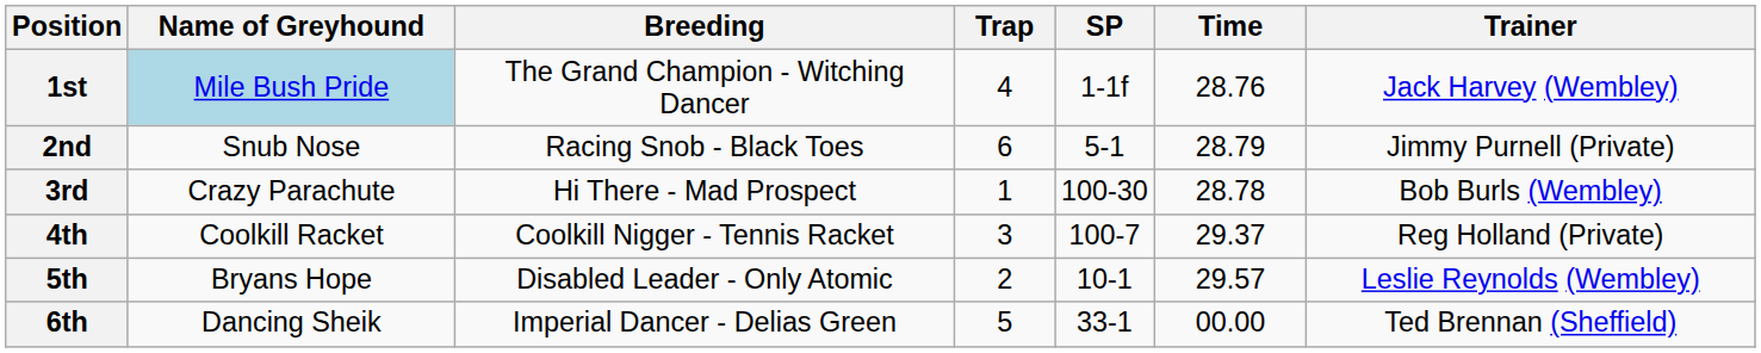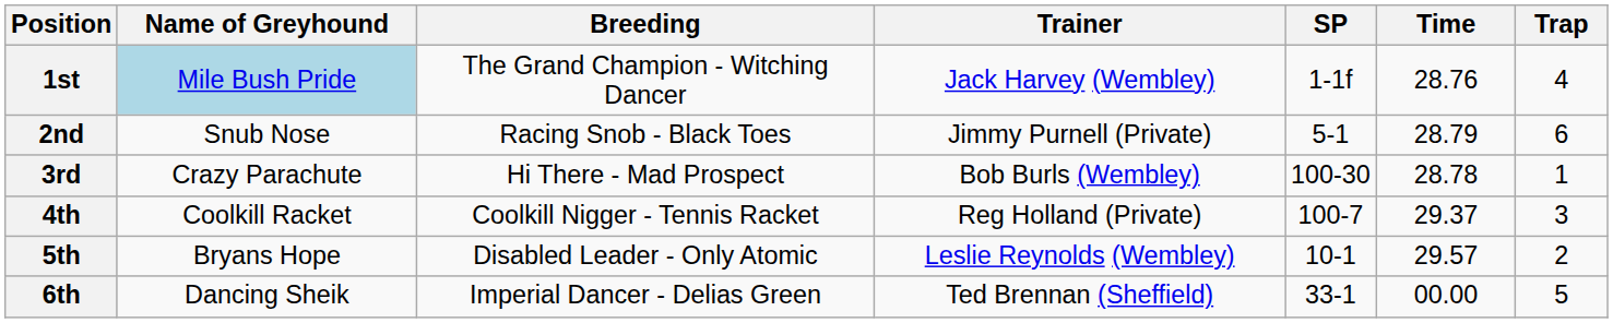 <table class="wikitable" style="text-align: center">
 <tr>
 <th width=50>Position</th>
 <th width=180>Name of Greyhound</th>
 <th width=280>Breeding</th>
-<th width=50>Trap</th>
+<th width=250>Trainer</th>
 <th width=50>SP</th>
 <th width=80>Time</th>
-<th width=250>Trainer</th>
+<th width=50>Trap</th>
 </tr>
 <tr>
 <th>1st</th>
 <td style="background: lightblue;"><a href='#'>Mile Bush Pride</a></td>
 <td>The Grand Champion - Witching Dancer</td>
-<td>4</td>
+<td><a href='#'>Jack Harvey</a> <a href='#'>(Wembley)</a></td>
 <td>1-1f</td>
 <td>28.76</td>
-<td><a href='#'>Jack Harvey</a> <a href='#'>(Wembley)</a></td>
+<td>4</td>
 </tr>
 <tr>
 <th>2nd</th>
 <td>Snub Nose</td>
 <td>Racing Snob - Black Toes</td>
-<td>6</td>
+<td>Jimmy Purnell (Private)</td>
 <td>5-1</td>
 <td>28.79</td>
-<td>Jimmy Purnell (Private)</td>
+<td>6</td>
 </tr>
 <tr>
 <th>3rd</th>
 <td>Crazy Parachute</td>
 <td>Hi There - Mad Prospect</td>
-<td>1</td>
+<td>Bob Burls <a href='#'>(Wembley)</a></td>
 <td>100-30</td>
 <td>28.78</td>
-<td>Bob Burls <a href='#'>(Wembley)</a></td>
+<td>1</td>
 </tr>
 <tr>
 <th>4th</th>
 <td>Coolkill Racket</td>
 <td>Coolkill Nigger - Tennis Racket</td>
-<td>3</td>
+<td>Reg Holland (Private)</td>
 <td>100-7</td>
 <td>29.37</td>
-<td>Reg Holland (Private)</td>
+<td>3</td>
 </tr>
 <tr>
 <th>5th</th>
 <td>Bryans Hope</td>
 <td>Disabled Leader - Only Atomic</td>
-<td>2</td>
+<td><a href='#'>Leslie Reynolds</a> <a href='#'>(Wembley)</a></td>
 <td>10-1</td>
 <td>29.57</td>
-<td><a href='#'>Leslie Reynolds</a> <a href='#'>(Wembley)</a></td>
+<td>2</td>
 </tr>
 <tr>
 <th>6th</th>
 <td>Dancing Sheik</td>
 <td>Imperial Dancer - Delias Green</td>
-<td>5</td>
+<td>Ted Brennan <a href='#'>(Sheffield)</a></td>
 <td>33-1</td>
 <td>00.00</td>
-<td>Ted Brennan <a href='#'>(Sheffield)</a></td>
+<td>5</td>
 </tr>
 </table>
